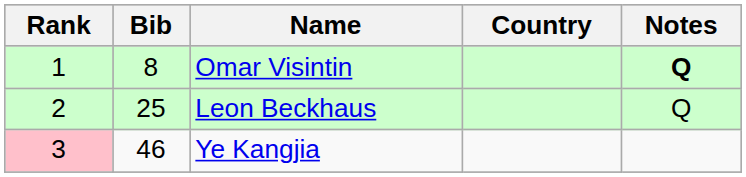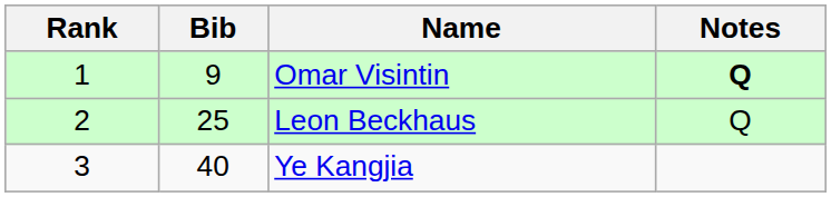 <table class="wikitable" style="text-align:center; width:450px">
 <tr>
 <th>Rank</th>
 <th>Bib</th>
 <th>Name</th>
-<th>Country</th>
 <th>Notes</th>
 </tr>
 <tr bgcolor=ccffcc>
 <td>1</td>
-<td>8</td>
+<td>9</td>
 <td align=left><a href='#'>Omar Visintin</a></td>
-<td align=left></td>
 <td><strong>Q</strong></td>
 </tr>
 <tr bgcolor=ccffcc>
 <td>2</td>
 <td>25</td>
 <td align=left><a href='#'>Leon Beckhaus</a></td>
-<td align=left></td>
 <td>Q</td>
 </tr>
 <tr>
-<td style="background: pink;">3</td>
-<td>46</td>
+<td>3</td>
+<td>40</td>
 <td align=left><a href='#'>Ye Kangjia</a></td>
-<td align=left></td>
 <td></td>
 </tr>
 </table>
